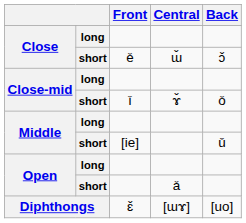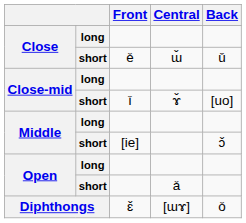 <table class="wikitable" style="text-align:center;">
 <tr>
 <th colspan=2></th>
 <th><a href='#'>Front</a></th>
 <th><a href='#'>Central</a></th>
 <th><a href='#'>Back</a></th>
 </tr>
 <tr>
 <th rowspan=2><a href='#'>Close</a></th>
 <th><small>long</small></th>
 <td></td>
 <td></td>
 <td></td>
 </tr>
 <tr>
 <th><small>short</small></th>
 <td>ě</td>
 <td>ɯ̌</td>
-<td>ɔ̌</td>
+<td>ǔ</td>
 </tr>
 <tr>
 <th rowspan=2><a href='#'>Close-mid</a></th>
 <th><small>long</small></th>
 <td></td>
 <td></td>
 <td></td>
 </tr>
 <tr>
 <th><small>short</small></th>
 <td>ǐ</td>
 <td>ɤ̌</td>
-<td>ǒ</td>
+<td>[uo]</td>
 </tr>
 <tr>
 <th rowspan=2><a href='#'>Middle</a></th>
 <th><small>long</small></th>
 <td></td>
 <td></td>
 <td></td>
 </tr>
 <tr>
 <th><small>short</small></th>
 <td>[ie]</td>
 <td></td>
-<td>ǔ</td>
+<td>ɔ̌</td>
 </tr>
 <tr>
 <th rowspan=2><a href='#'>Open</a></th>
 <th><small>long</small></th>
 <td></td>
 <td></td>
 <td></td>
 </tr>
 <tr>
 <th><small>short</small></th>
 <td></td>
 <td>ǎ</td>
 <td></td>
 </tr>
 <tr>
 <th colspan=2><a href='#'>Diphthongs</a></th>
 <td>ɛ̌</td>
 <td>[ɯɤ]</td>
-<td>[uo]</td>
+<td>ǒ</td>
 </tr>
 </table>
